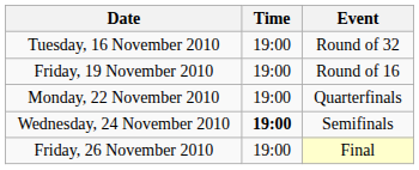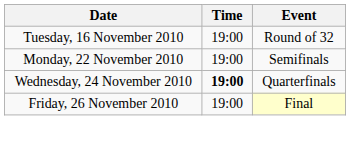 <table class = "wikitable" style="text-align:center;">
 <tr>
 <th width=220>Date</th>
 <th width=50>Time</th>
 <th width=100>Event</th>
 </tr>
 <tr>
 <td>Tuesday, 16 November 2010</td>
 <td>19:00</td>
 <td>Round of 32</td>
 </tr>
 <tr>
-<td>Friday, 19 November 2010</td>
-<td>19:00</td>
-<td>Round of 16</td>
-</tr>
-<tr>
 <td>Monday, 22 November 2010</td>
 <td>19:00</td>
-<td>Quarterfinals</td>
+<td>Semifinals</td>
 </tr>
 <tr>
 <td>Wednesday, 24 November 2010</td>
 <td><strong>19:00</strong></td>
-<td>Semifinals</td>
+<td>Quarterfinals</td>
 </tr>
 <tr>
 <td>Friday, 26 November 2010</td>
 <td>19:00</td>
 <td bgcolor=ffffcc>Final</td>
 </tr>
 </table>
